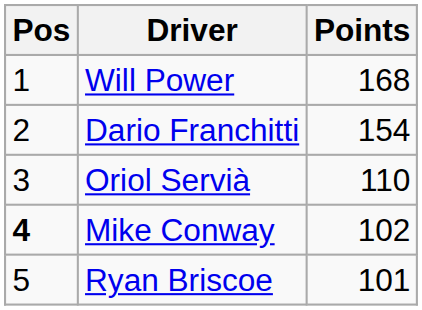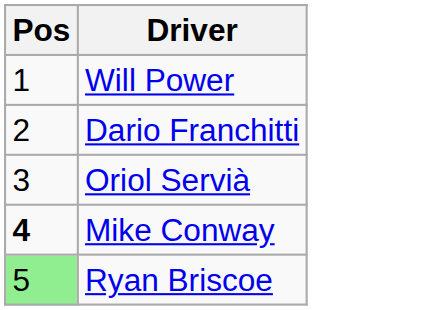 <table class="wikitable" style="font-size: 95%;">
 <tr>
 <th>Pos</th>
 <th>Driver</th>
-<th>Points</th>
 </tr>
 <tr>
 <td>1</td>
 <td> <a href='#'>Will Power</a></td>
-<td align="right">168</td>
 </tr>
 <tr>
 <td>2</td>
 <td> <a href='#'>Dario Franchitti</a></td>
-<td align="right">154</td>
 </tr>
 <tr>
 <td>3</td>
 <td> <a href='#'>Oriol Servià</a></td>
-<td align="right">110</td>
 </tr>
 <tr>
 <td><strong>4</strong></td>
 <td> <a href='#'>Mike Conway</a></td>
-<td align="right">102</td>
 </tr>
 <tr>
-<td>5</td>
+<td style="background: lightgreen;">5</td>
 <td> <a href='#'>Ryan Briscoe</a></td>
-<td align="right">101</td>
 </tr>
 </table>
